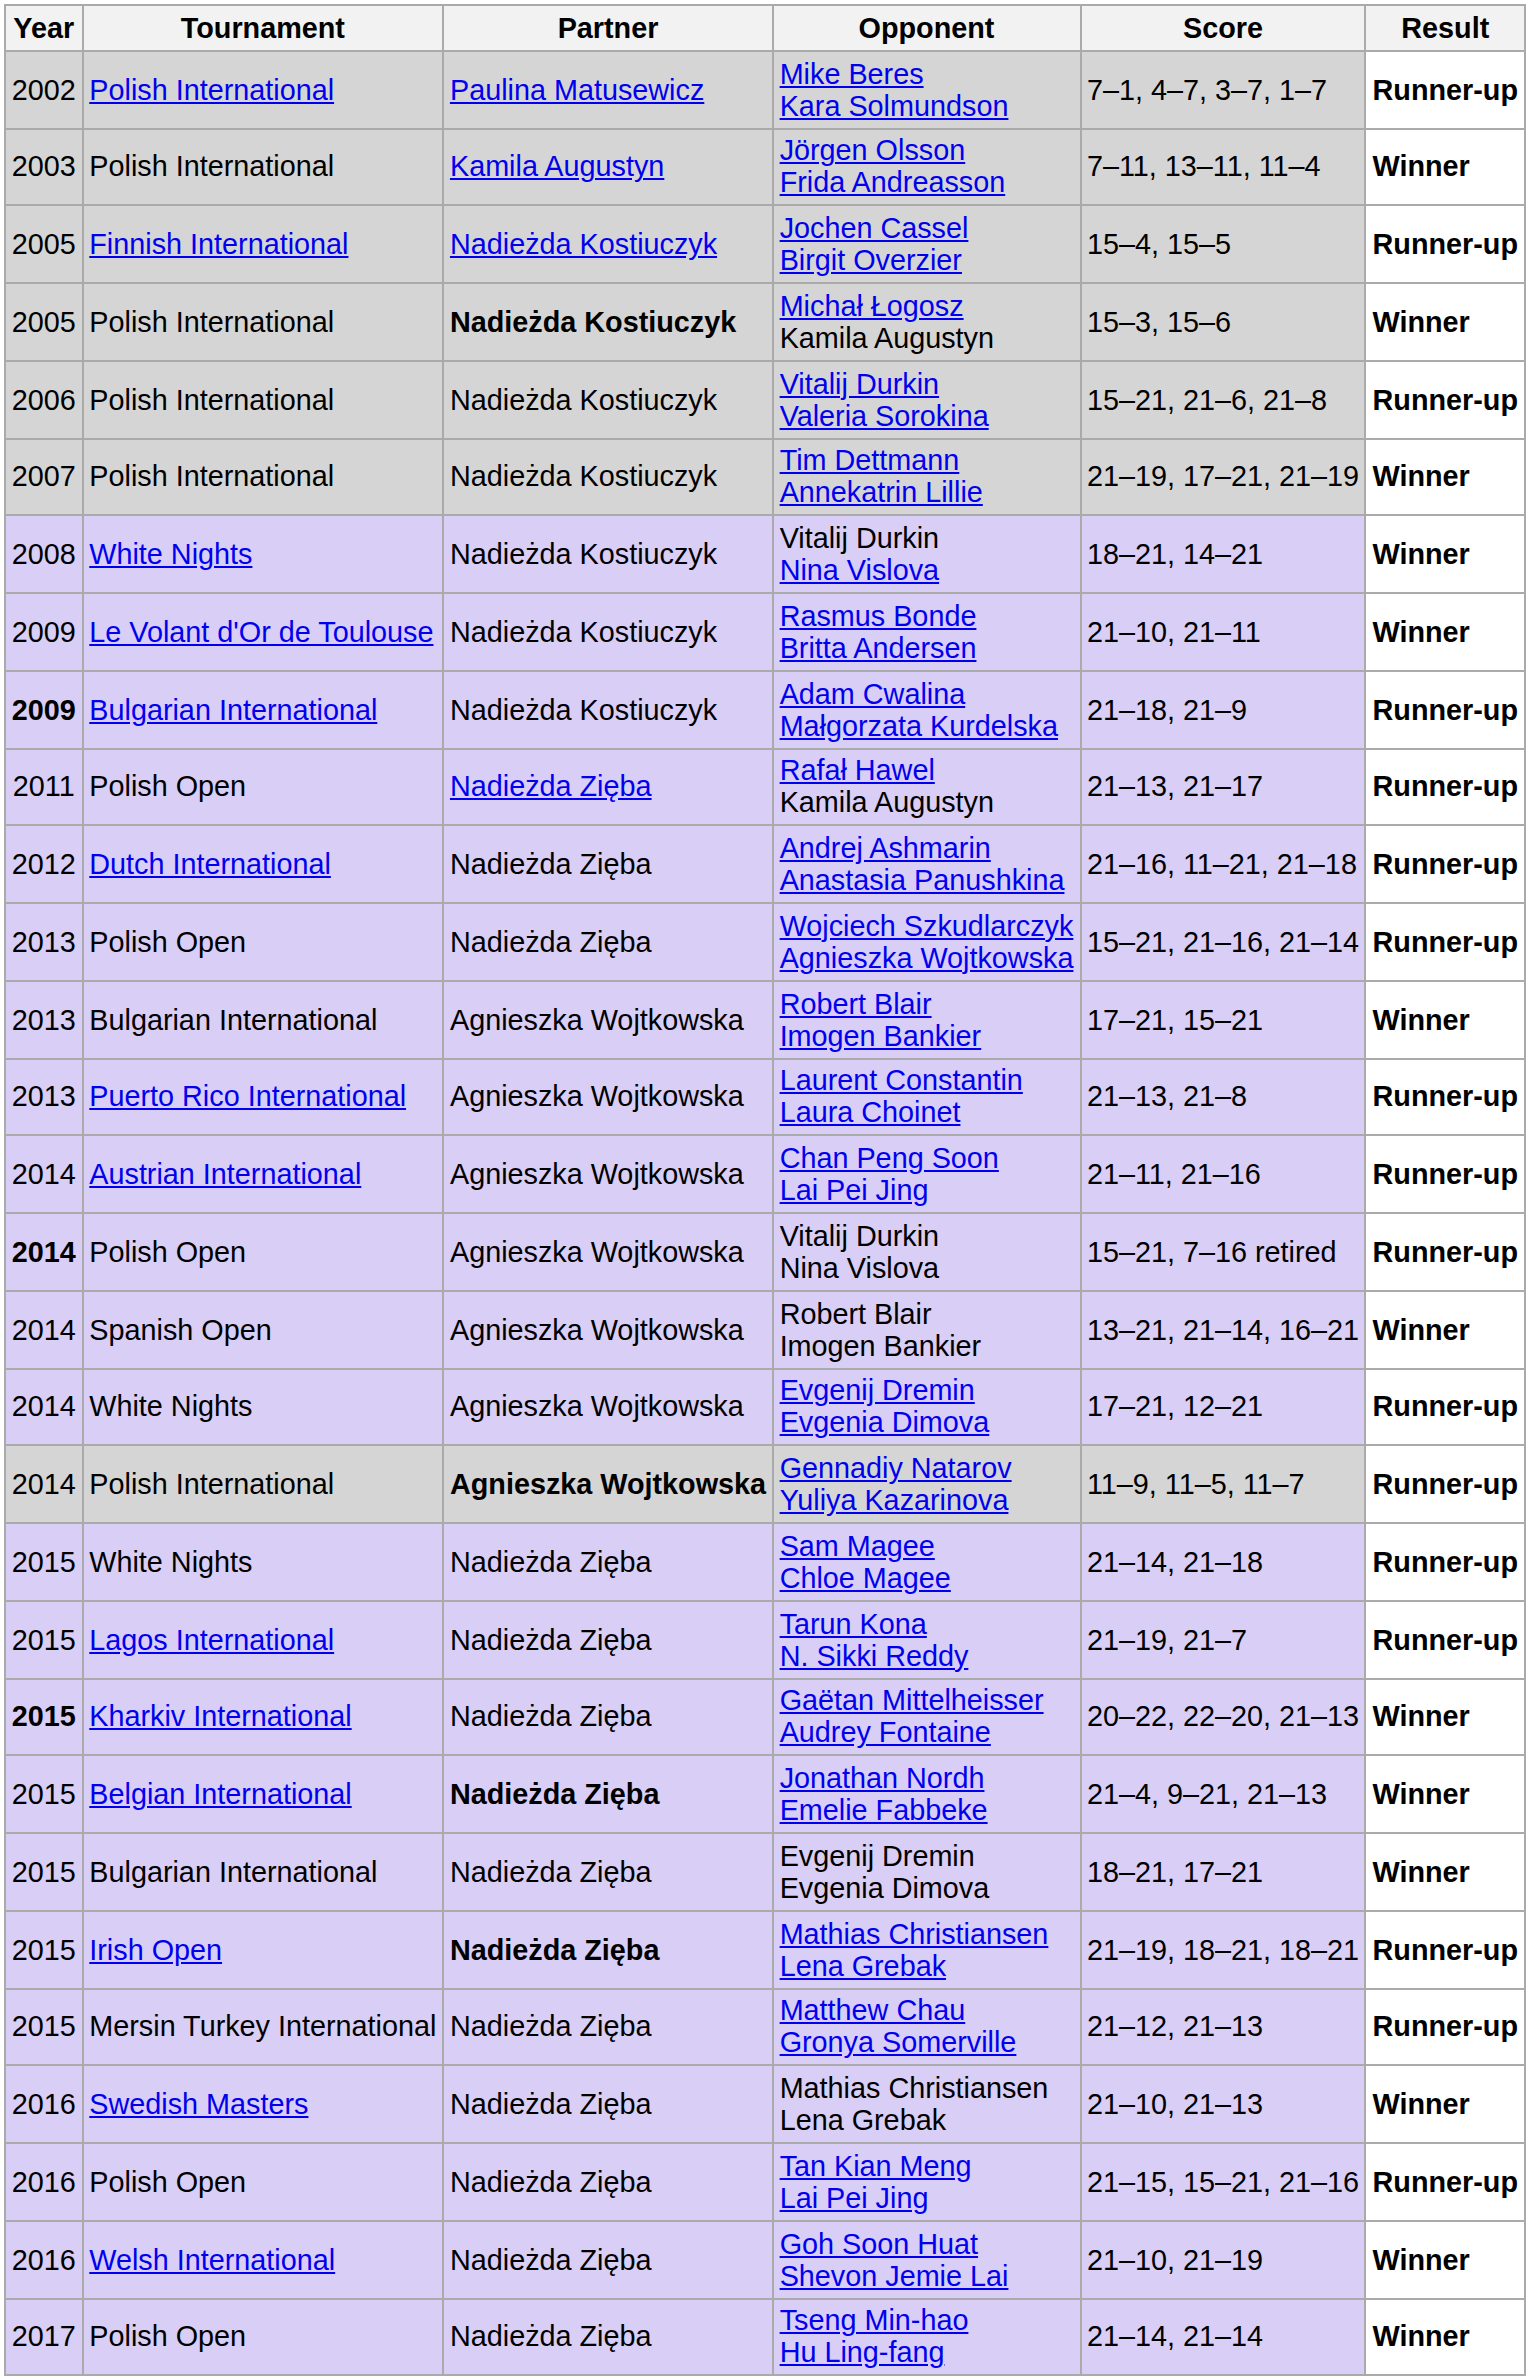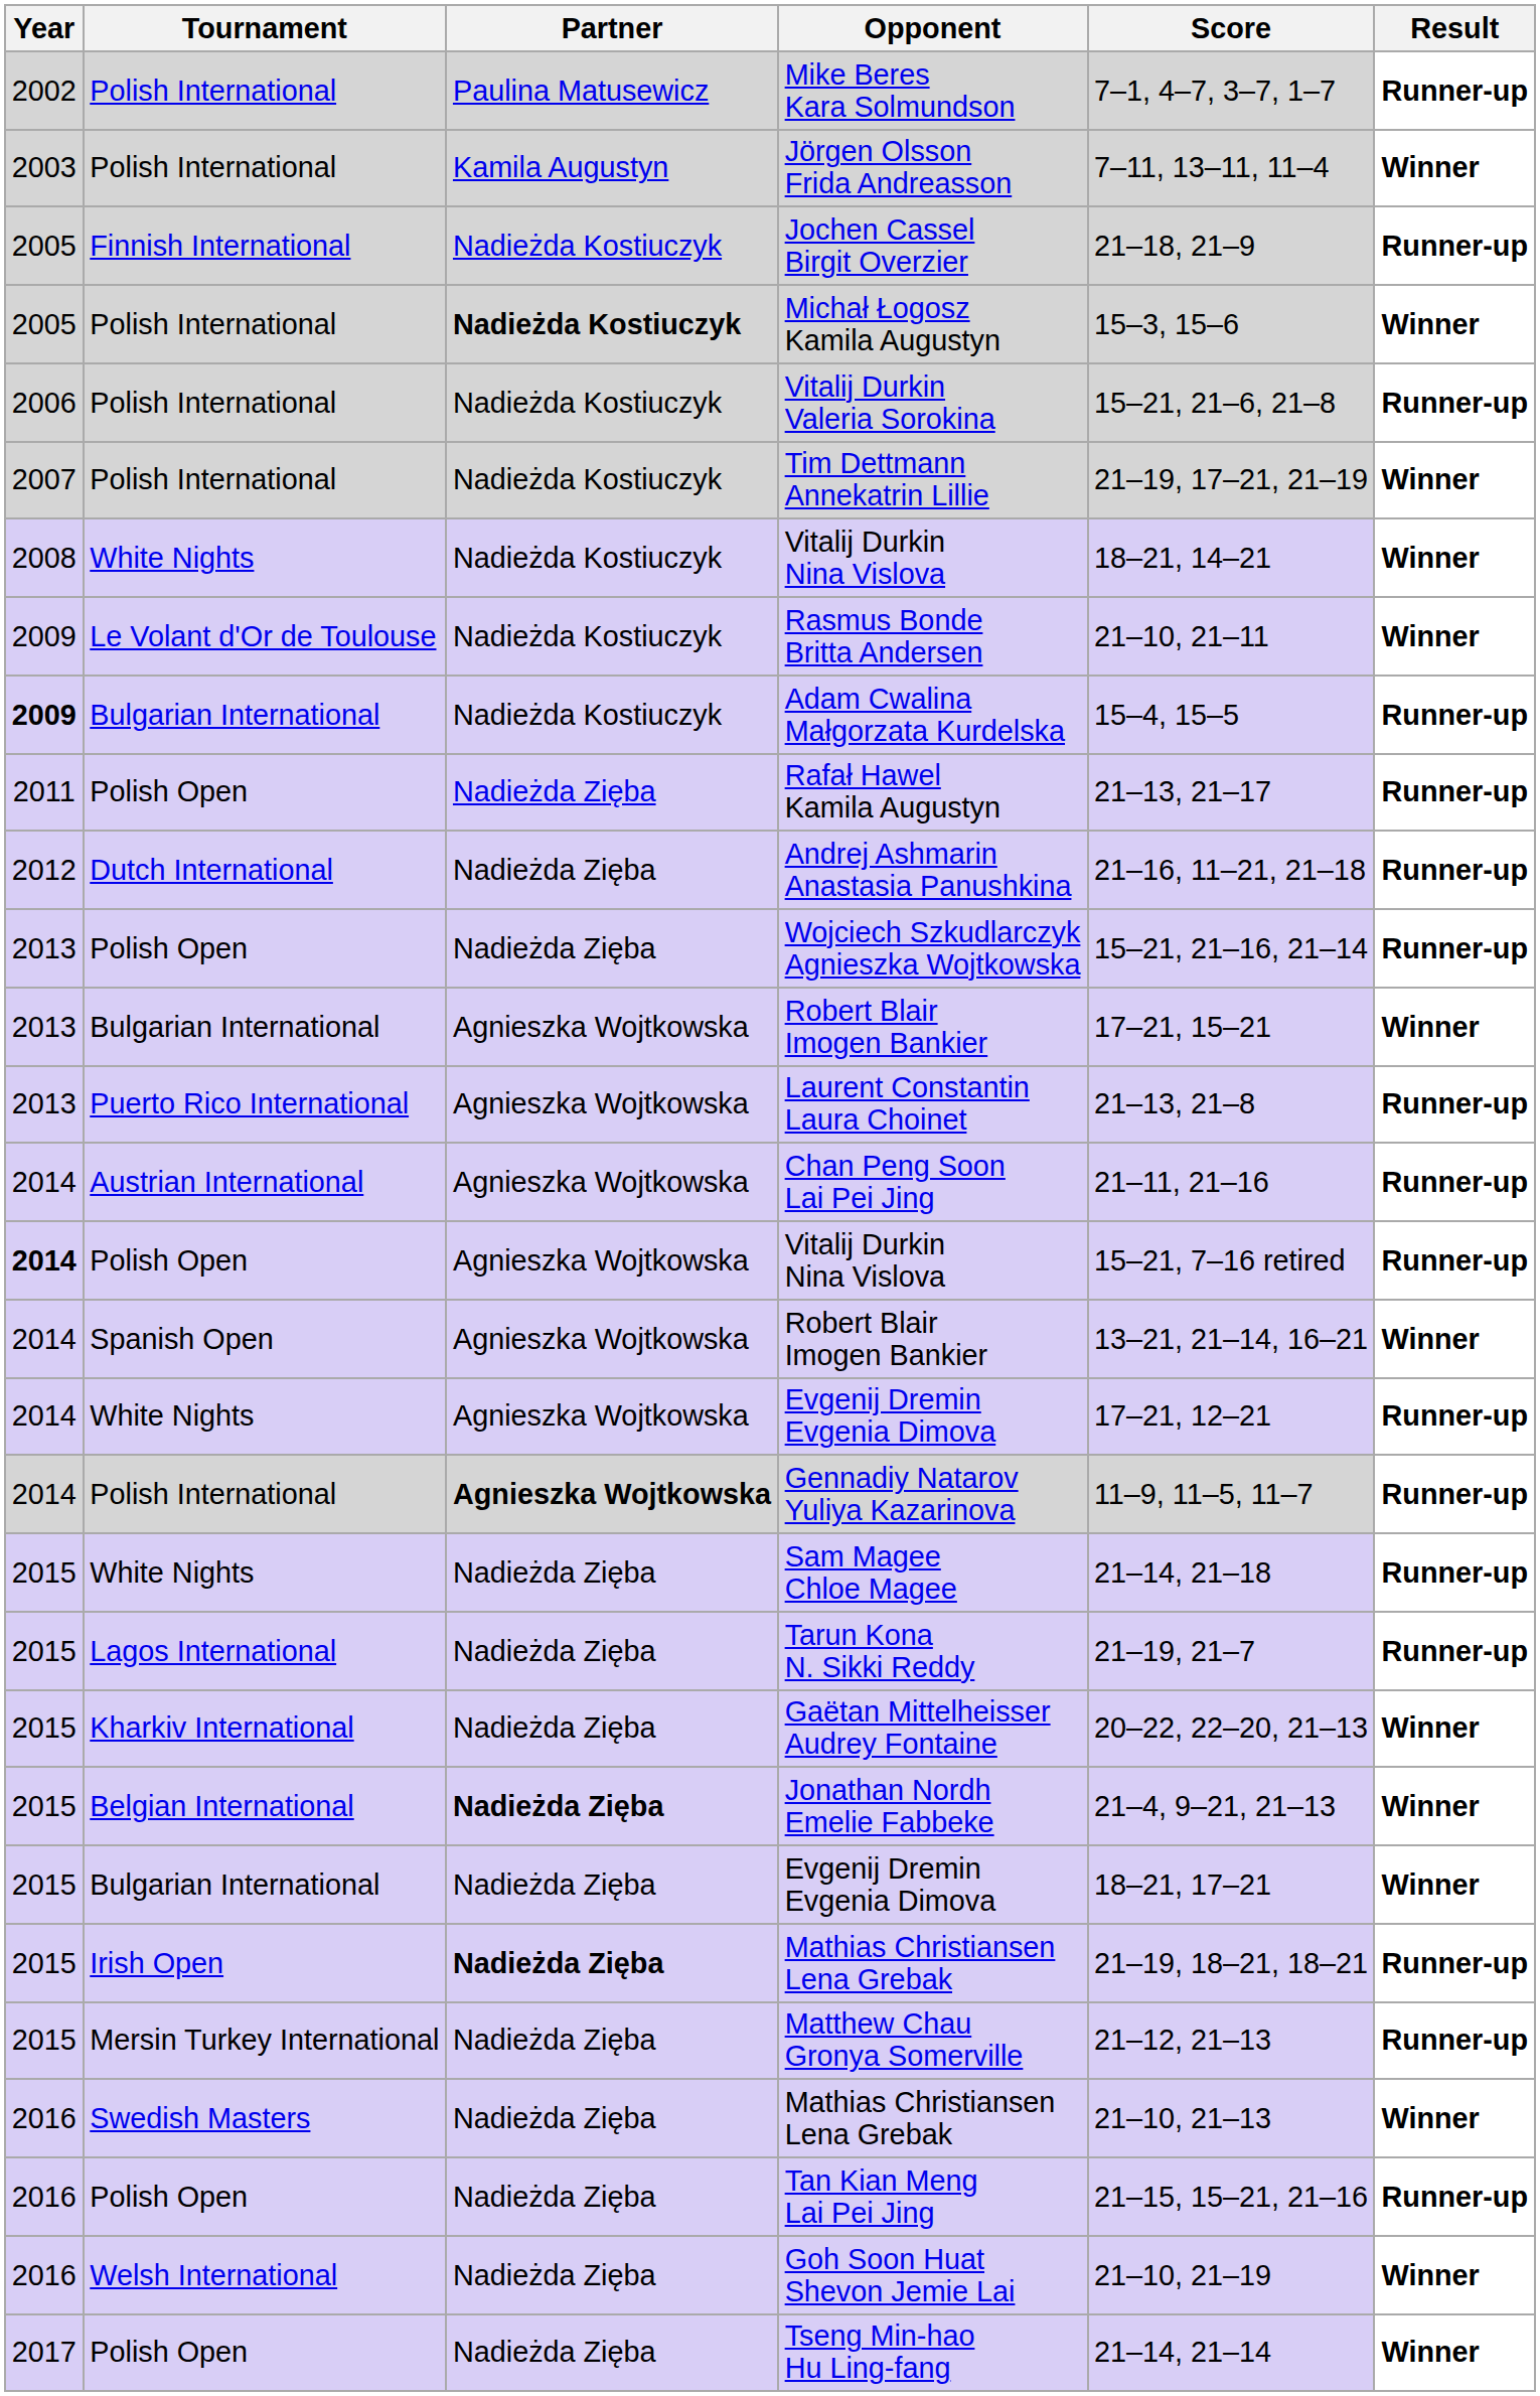 <table class="sortable wikitable" style="font-size: 90%;">
 <tr>
 <th>Year</th>
 <th>Tournament</th>
 <th>Partner</th>
 <th>Opponent</th>
 <th>Score</th>
 <th>Result</th>
 </tr>
 <tr style="background:#D5D5D5">
 <td align="center">2002</td>
 <td align="left"><a href='#'>Polish International</a></td>
 <td align="left"> <a href='#'>Paulina Matusewicz</a></td>
 <td align="left"> <a href='#'>Mike Beres</a><br> <a href='#'>Kara Solmundson</a></td>
 <td align="left">7–1, 4–7, 3–7, 1–7</td>
 <td style="text-align:left; background:white"> <strong>Runner-up</strong></td>
 </tr>
 <tr style="background:#D5D5D5">
 <td align="center">2003</td>
 <td align="left">Polish International</td>
 <td align="left"> <a href='#'>Kamila Augustyn</a></td>
 <td align="left"> <a href='#'>Jörgen Olsson</a><br> <a href='#'>Frida Andreasson</a></td>
 <td align="left">7–11, 13–11, 11–4</td>
 <td style="text-align:left; background:white"> <strong>Winner</strong></td>
 </tr>
 <tr style="background:#D5D5D5">
 <td align="center">2005</td>
 <td align="left"><a href='#'>Finnish International</a></td>
 <td align="left"> <a href='#'>Nadieżda Kostiuczyk</a></td>
 <td align="left"> <a href='#'>Jochen Cassel</a><br> <a href='#'>Birgit Overzier</a></td>
-<td align="left">15–4, 15–5</td>
+<td align="left">21–18, 21–9</td>
 <td style="text-align:left; background:white"> <strong>Runner-up</strong></td>
 </tr>
 <tr style="background:#D5D5D5">
 <td align="center">2005</td>
 <td align="left">Polish International</td>
 <td align="left"><strong> Nadieżda Kostiuczyk</strong></td>
 <td align="left"> <a href='#'>Michał Łogosz</a><br> Kamila Augustyn</td>
 <td align="left">15–3, 15–6</td>
 <td style="text-align:left; background:white"> <strong>Winner</strong></td>
 </tr>
 <tr style="background:#D5D5D5">
 <td align="center">2006</td>
 <td align="left">Polish International</td>
 <td align="left"> Nadieżda Kostiuczyk</td>
 <td align="left"> <a href='#'>Vitalij Durkin</a><br> <a href='#'>Valeria Sorokina</a></td>
 <td align="left">15–21, 21–6, 21–8</td>
 <td style="text-align:left; background:white"> <strong>Runner-up</strong></td>
 </tr>
 <tr style="background:#D5D5D5">
 <td align="center">2007</td>
 <td align="left">Polish International</td>
 <td align="left"> Nadieżda Kostiuczyk</td>
 <td align="left"> <a href='#'>Tim Dettmann</a><br> <a href='#'>Annekatrin Lillie</a></td>
 <td align="left">21–19, 17–21, 21–19</td>
 <td style="text-align:left; background:white"> <strong>Winner</strong></td>
 </tr>
 <tr style="background:#D8CEF6">
 <td align="center">2008</td>
 <td align="left"><a href='#'>White Nights</a></td>
 <td align="left"> Nadieżda Kostiuczyk</td>
 <td align="left"> Vitalij Durkin<br> <a href='#'>Nina Vislova</a></td>
 <td align="left">18–21, 14–21</td>
 <td style="text-align:left; background:white"> <strong>Winner</strong></td>
 </tr>
 <tr style="background:#D8CEF6">
 <td align="center">2009</td>
 <td align="left"><a href='#'>Le Volant d'Or de Toulouse</a></td>
 <td align="left"> Nadieżda Kostiuczyk</td>
 <td align="left"> <a href='#'>Rasmus Bonde</a><br> <a href='#'>Britta Andersen</a></td>
 <td align="left">21–10, 21–11</td>
 <td style="text-align:left; background:white"> <strong>Winner</strong></td>
 </tr>
 <tr style="background:#D8CEF6">
 <td align="center"><strong>2009</strong></td>
 <td align="left"><a href='#'>Bulgarian International</a></td>
 <td align="left"> Nadieżda Kostiuczyk</td>
 <td align="left"> <a href='#'>Adam Cwalina</a><br> <a href='#'>Małgorzata Kurdelska</a></td>
-<td align="left">21–18, 21–9</td>
+<td align="left">15–4, 15–5</td>
 <td style="text-align:left; background:white"> <strong>Runner-up</strong></td>
 </tr>
 <tr style="background:#D8CEF6">
 <td align="center">2011</td>
 <td align="left">Polish Open</td>
 <td align="left"> <a href='#'>Nadieżda Zięba</a></td>
 <td align="left"> <a href='#'>Rafał Hawel</a><br> Kamila Augustyn</td>
 <td align="left">21–13, 21–17</td>
 <td style="text-align:left; background:white"> <strong>Runner-up</strong></td>
 </tr>
 <tr style="background:#D8CEF6">
 <td align="center">2012</td>
 <td align="left"><a href='#'>Dutch International</a></td>
 <td align="left"> Nadieżda Zięba</td>
 <td align="left"> <a href='#'>Andrej Ashmarin</a><br> <a href='#'>Anastasia Panushkina</a></td>
 <td align="left">21–16, 11–21, 21–18</td>
 <td style="text-align:left; background:white"> <strong>Runner-up</strong></td>
 </tr>
 <tr style="background:#D8CEF6">
 <td align="center">2013</td>
 <td align="left">Polish Open</td>
 <td align="left"> Nadieżda Zięba</td>
 <td align="left"> <a href='#'>Wojciech Szkudlarczyk</a><br> <a href='#'>Agnieszka Wojtkowska</a></td>
 <td align="left">15–21, 21–16, 21–14</td>
 <td style="text-align:left; background:white"> <strong>Runner-up</strong></td>
 </tr>
 <tr style="background:#D8CEF6">
 <td align="center">2013</td>
 <td align="left">Bulgarian International</td>
 <td align="left"> Agnieszka Wojtkowska</td>
 <td align="left"> <a href='#'>Robert Blair</a> <br>  <a href='#'>Imogen Bankier</a></td>
 <td align="left">17–21, 15–21</td>
 <td style="text-align:left; background:white"> <strong>Winner</strong></td>
 </tr>
 <tr style="background:#D8CEF6">
 <td align="center">2013</td>
 <td align="left"><a href='#'>Puerto Rico International</a></td>
 <td align="left"> Agnieszka Wojtkowska</td>
 <td align="left"> <a href='#'>Laurent Constantin</a> <br>  <a href='#'>Laura Choinet</a></td>
 <td align="left">21–13, 21–8</td>
 <td style="text-align:left; background:white"> <strong>Runner-up</strong></td>
 </tr>
 <tr style="background:#D8CEF6">
 <td align="center">2014</td>
 <td align="left"><a href='#'>Austrian International</a></td>
 <td align="left"> Agnieszka Wojtkowska</td>
 <td align="left"> <a href='#'>Chan Peng Soon</a> <br>  <a href='#'>Lai Pei Jing</a></td>
 <td align="left">21–11, 21–16</td>
 <td style="text-align:left; background:white"> <strong>Runner-up</strong></td>
 </tr>
 <tr style="background:#D8CEF6">
 <td align="center"><strong>2014</strong></td>
 <td align="left">Polish Open</td>
 <td align="left"> Agnieszka Wojtkowska</td>
 <td align="left"> Vitalij Durkin <br>  Nina Vislova</td>
 <td align="left">15–21, 7–16 retired</td>
 <td style="text-align:left; background:white"> <strong>Runner-up</strong></td>
 </tr>
 <tr style="background:#D8CEF6">
 <td align="center">2014</td>
 <td align="left">Spanish Open</td>
 <td align="left"> Agnieszka Wojtkowska</td>
 <td align="left"> Robert Blair <br>  Imogen Bankier</td>
 <td align="left">13–21, 21–14, 16–21</td>
 <td style="text-align:left; background:white"> <strong>Winner</strong></td>
 </tr>
 <tr style="background:#D8CEF6">
 <td align="center">2014</td>
 <td align="left">White Nights</td>
 <td align="left"> Agnieszka Wojtkowska</td>
 <td align="left"> <a href='#'>Evgenij Dremin</a> <br>  <a href='#'>Evgenia Dimova</a></td>
 <td align="left">17–21, 12–21</td>
 <td style="text-align:left; background:white"> <strong>Runner-up</strong></td>
 </tr>
 <tr style="background:#D5D5D5">
 <td align="center">2014</td>
 <td align="left">Polish International</td>
 <td align="left"><strong> Agnieszka Wojtkowska</strong></td>
 <td align="left"> <a href='#'>Gennadiy Natarov</a> <br>  <a href='#'>Yuliya Kazarinova</a></td>
 <td align="left">11–9, 11–5, 11–7</td>
 <td style="text-align:left; background:white"> <strong>Runner-up</strong></td>
 </tr>
 <tr style="background:#D8CEF6">
 <td align="center">2015</td>
 <td align="left">White Nights</td>
 <td align="left"> Nadieżda Zięba</td>
 <td align="left"> <a href='#'>Sam Magee</a><br> <a href='#'>Chloe Magee</a></td>
 <td align="left">21–14, 21–18</td>
 <td style="text-align:left; background:white"> <strong>Runner-up</strong></td>
 </tr>
 <tr style="background:#D8CEF6">
 <td align="center">2015</td>
 <td align="left"><a href='#'>Lagos International</a></td>
 <td align="left"> Nadieżda Zięba</td>
 <td align="left"> <a href='#'>Tarun Kona</a><br> <a href='#'>N. Sikki Reddy</a></td>
 <td align="left">21–19, 21–7</td>
 <td style="text-align:left; background:white"> <strong>Runner-up</strong></td>
 </tr>
 <tr style="background:#D8CEF6">
-<td align="center"><strong>2015</strong></td>
+<td align="center">2015</td>
 <td align="left"><a href='#'>Kharkiv International</a></td>
 <td align="left"> Nadieżda Zięba</td>
 <td align="left"> <a href='#'>Gaëtan Mittelheisser</a><br> <a href='#'>Audrey Fontaine</a></td>
 <td align="left">20–22, 22–20, 21–13</td>
 <td style="text-align:left; background:white"> <strong>Winner</strong></td>
 </tr>
 <tr style="background:#D8CEF6">
 <td align="center">2015</td>
 <td align="left"><a href='#'>Belgian International</a></td>
 <td align="left"><strong> Nadieżda Zięba</strong></td>
 <td align="left"> <a href='#'>Jonathan Nordh</a><br> <a href='#'>Emelie Fabbeke</a></td>
 <td align="left">21–4, 9–21, 21–13</td>
 <td style="text-align:left; background:white"> <strong>Winner</strong></td>
 </tr>
 <tr style="background:#D8CEF6">
 <td align="center">2015</td>
 <td align="left">Bulgarian International</td>
 <td align="left"> Nadieżda Zięba</td>
 <td align="left"> Evgenij Dremin<br> Evgenia Dimova</td>
 <td align="left">18–21, 17–21</td>
 <td style="text-align:left; background:white"> <strong>Winner</strong></td>
 </tr>
 <tr style="background:#D8CEF6">
 <td align="center">2015</td>
 <td align="left"><a href='#'>Irish Open</a></td>
 <td align="left"><strong> Nadieżda Zięba</strong></td>
 <td align="left"> <a href='#'>Mathias Christiansen</a><br> <a href='#'>Lena Grebak</a></td>
 <td align="left">21–19, 18–21, 18–21</td>
 <td style="text-align:left; background:white"> <strong>Runner-up</strong></td>
 </tr>
 <tr style="background:#D8CEF6">
 <td align="center">2015</td>
 <td align="left">Mersin Turkey International</td>
 <td align="left"> Nadieżda Zięba</td>
 <td align="left"> <a href='#'>Matthew Chau</a><br> <a href='#'>Gronya Somerville</a></td>
 <td align="left">21–12, 21–13</td>
 <td style="text-align:left; background:white"> <strong>Runner-up</strong></td>
 </tr>
 <tr style="background:#D8CEF6">
 <td align="center">2016</td>
 <td align="left"><a href='#'>Swedish Masters</a></td>
 <td align="left"> Nadieżda Zięba</td>
 <td align="left"> Mathias Christiansen<br> Lena Grebak</td>
 <td align="left">21–10, 21–13</td>
 <td style="text-align:left; background:white"> <strong>Winner</strong></td>
 </tr>
 <tr style="background:#D8CEF6">
 <td align="center">2016</td>
 <td align="left">Polish Open</td>
 <td align="left"> Nadieżda Zięba</td>
 <td align="left"> <a href='#'>Tan Kian Meng</a><br> <a href='#'>Lai Pei Jing</a></td>
 <td align="left">21–15, 15–21, 21–16</td>
 <td style="text-align:left; background:white"> <strong>Runner-up</strong></td>
 </tr>
 <tr style="background:#D8CEF6">
 <td align="center">2016</td>
 <td align="left"><a href='#'>Welsh International</a></td>
 <td align="left"> Nadieżda Zięba</td>
 <td align="left"> <a href='#'>Goh Soon Huat</a><br> <a href='#'>Shevon Jemie Lai</a></td>
 <td align="left">21–10, 21–19</td>
 <td style="text-align:left; background:white"> <strong>Winner</strong></td>
 </tr>
 <tr style="background:#D8CEF6">
 <td align="center">2017</td>
 <td align="left">Polish Open</td>
 <td align="left"> Nadieżda Zięba</td>
 <td align="left"> <a href='#'>Tseng Min-hao</a><br> <a href='#'>Hu Ling-fang</a></td>
 <td align="left">21–14, 21–14</td>
 <td style="text-align:left; background:white"> <strong>Winner</strong></td>
 </tr>
 </table>
